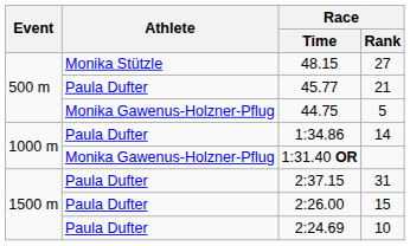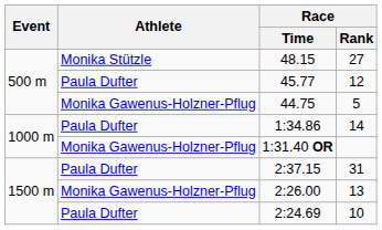 <table class="wikitable" border="1" style="font-size:90%">
 <tr>
 <th rowspan=2>Event</th>
 <th rowspan=2>Athlete</th>
 <th colspan=2>Race</th>
 </tr>
 <tr>
 <th>Time</th>
 <th>Rank</th>
 </tr>
 <tr>
 <td rowspan=3>500 m</td>
 <td><a href='#'>Monika Stützle</a></td>
 <td align=center>48.15</td>
 <td align=center>27</td>
 </tr>
 <tr>
 <td><a href='#'>Paula Dufter</a></td>
 <td align=center>45.77</td>
-<td align=center>21</td>
+<td align=center>12</td>
 </tr>
 <tr>
 <td><a href='#'>Monika Gawenus-Holzner-Pflug</a></td>
 <td align=center>44.75</td>
 <td align=center>5</td>
 </tr>
 <tr>
 <td rowspan=2>1000 m</td>
 <td><a href='#'>Paula Dufter</a></td>
 <td align=center>1:34.86</td>
 <td align=center>14</td>
 </tr>
 <tr>
 <td><a href='#'>Monika Gawenus-Holzner-Pflug</a></td>
 <td align=center>1:31.40 <strong>OR</strong></td>
 <td align=center></td>
 </tr>
 <tr>
 <td rowspan=3>1500 m</td>
 <td><a href='#'>Paula Dufter</a></td>
 <td align=center>2:37.15</td>
 <td align=center>31</td>
 </tr>
 <tr>
-<td><a href='#'>Paula Dufter</a></td>
+<td><a href='#'>Monika Gawenus-Holzner-Pflug</a></td>
 <td align=center>2:26.00</td>
-<td align=center>15</td>
+<td align=center>13</td>
 </tr>
 <tr>
 <td><a href='#'>Paula Dufter</a></td>
 <td align=center>2:24.69</td>
 <td align=center>10</td>
 </tr>
 </table>
